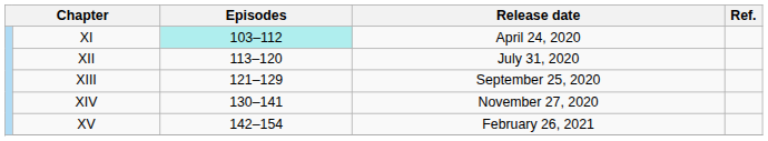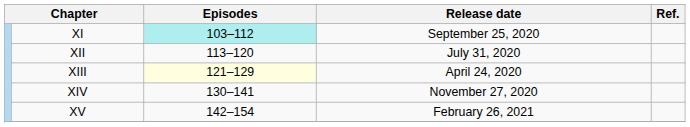 <table class="wikitable" style="text-align: center; width: 70%;">
 <tr>
 <th colspan="2">Chapter</th>
 <th>Episodes</th>
 <th>Release date</th>
 <th width="5%">Ref.</th>
 </tr>
 <tr>
 <td rowspan="10" width="1%" style="background: #AFDBF5;"></td>
 <td>XI</td>
 <td style="background: paleturquoise;">103–112</td>
-<td>April 24, 2020</td>
+<td>September 25, 2020</td>
 <td></td>
 </tr>
 <tr>
 <td>XII</td>
 <td>113–120</td>
 <td>July 31, 2020</td>
 <td></td>
 </tr>
 <tr>
 <td>XIII</td>
-<td>121–129</td>
-<td>September 25, 2020</td>
+<td style="background: lightyellow;">121–129</td>
+<td>April 24, 2020</td>
 <td></td>
 </tr>
 <tr>
 <td>XIV</td>
 <td>130–141</td>
 <td>November 27, 2020</td>
 <td></td>
 </tr>
 <tr>
 <td>XV</td>
 <td>142–154</td>
 <td>February 26, 2021</td>
 <td></td>
 </tr>
 <tr>
 </tr>
 </table>
